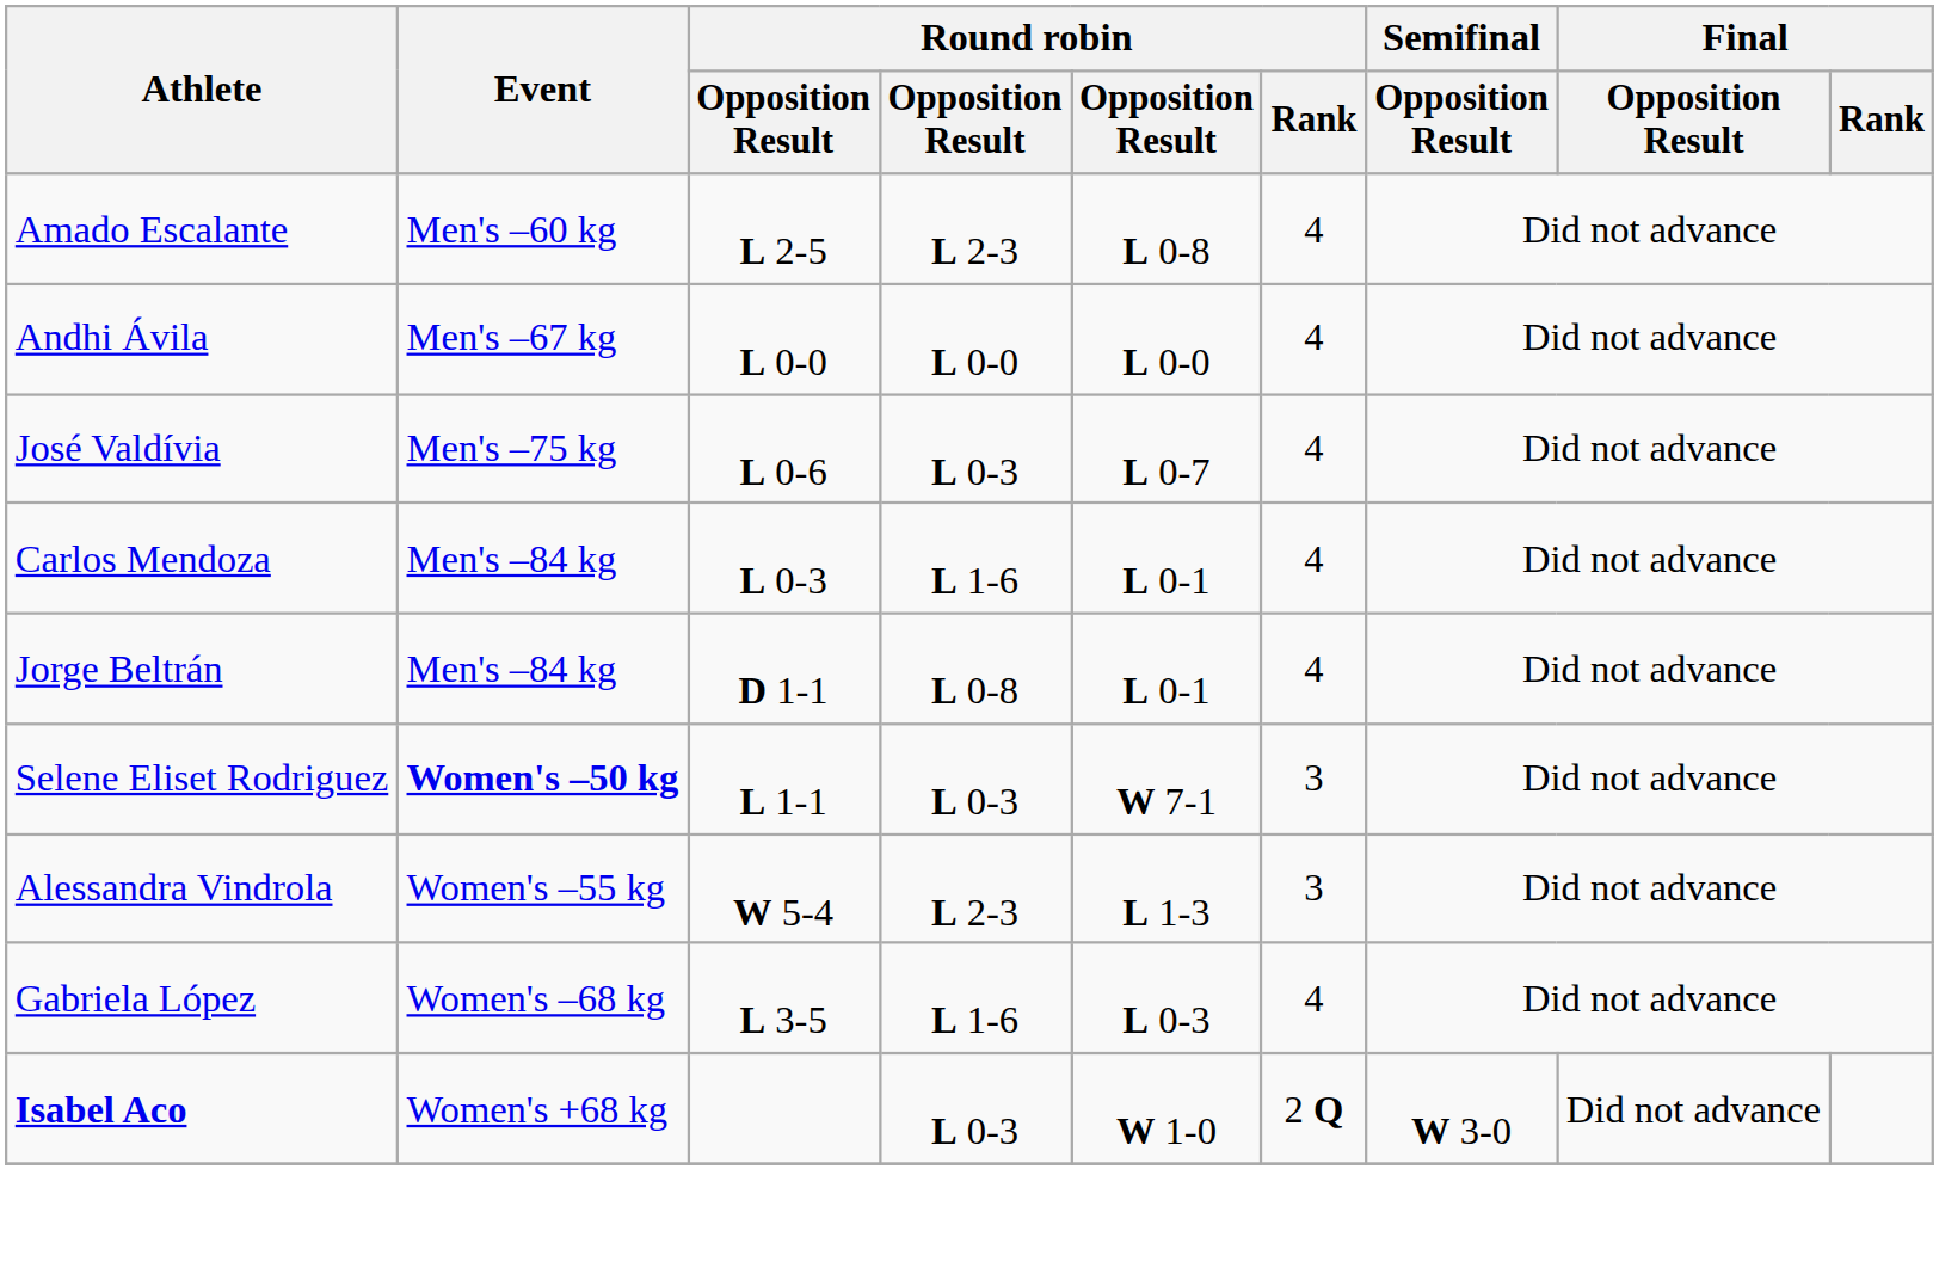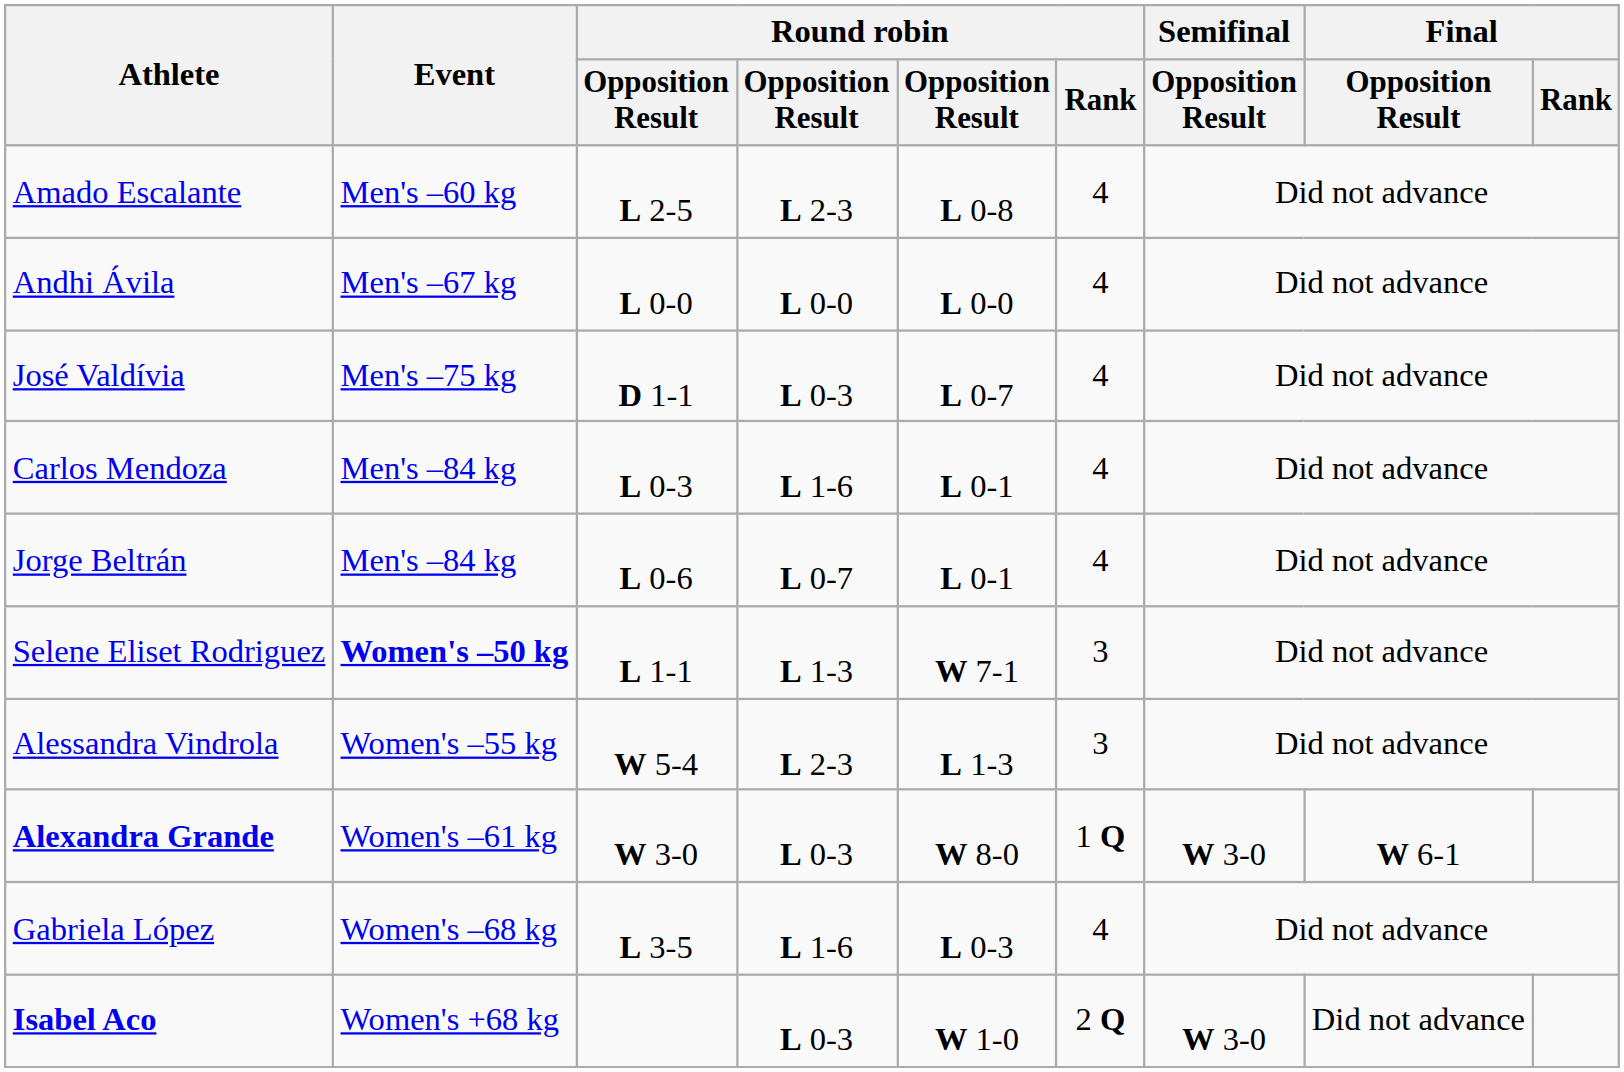 <table class=wikitable style=font-size:90%;text-align:center>
 <tr>
 <th rowspan=2>Athlete</th>
 <th rowspan=2>Event</th>
 <th colspan=4>Round robin</th>
 <th>Semifinal</th>
 <th colspan=2>Final</th>
 </tr>
 <tr style=font-size:95%>
 <th>Opposition<br>Result</th>
 <th>Opposition<br>Result</th>
 <th>Opposition<br>Result</th>
 <th>Rank</th>
 <th>Opposition<br>Result</th>
 <th>Opposition<br>Result</th>
 <th>Rank</th>
 </tr>
 <tr>
 <td align=left><a href='#'>Amado Escalante</a></td>
 <td align=left><a href='#'>Men's –60 kg</a></td>
 <td><br><strong>L</strong> 2-5</td>
 <td><br><strong>L</strong> 2-3</td>
 <td><br><strong>L</strong> 0-8</td>
 <td>4</td>
 <td colspan=3>Did not advance</td>
 </tr>
 <tr>
 <td align=left><a href='#'>Andhi Ávila</a></td>
 <td align=left><a href='#'>Men's –67 kg</a></td>
 <td><br><strong>L</strong> 0-0</td>
 <td><br><strong>L</strong> 0-0</td>
 <td><br><strong>L</strong> 0-0</td>
 <td>4</td>
 <td colspan=3>Did not advance</td>
 </tr>
 <tr>
 <td align=left><a href='#'>José Valdívia</a></td>
 <td align=left><a href='#'>Men's –75 kg</a></td>
-<td><br><strong>L</strong> 0-6</td>
+<td><br><strong>D</strong> 1-1</td>
 <td><br><strong>L</strong> 0-3</td>
 <td><br><strong>L</strong> 0-7</td>
 <td>4</td>
 <td colspan=3>Did not advance</td>
 </tr>
 <tr>
 <td align=left><a href='#'>Carlos Mendoza</a></td>
 <td align=left><a href='#'>Men's –84 kg</a></td>
 <td><br><strong>L</strong> 0-3</td>
 <td><br><strong>L</strong> 1-6</td>
 <td><br><strong>L</strong> 0-1</td>
 <td>4</td>
 <td colspan=3>Did not advance</td>
 </tr>
 <tr>
 <td align=left><a href='#'>Jorge Beltrán</a></td>
 <td align=left><a href='#'>Men's –84 kg</a></td>
-<td><br><strong>D</strong> 1-1</td>
-<td><br><strong>L</strong> 0-8</td>
+<td><br><strong>L</strong> 0-6</td>
+<td><br><strong>L</strong> 0-7</td>
 <td><br><strong>L</strong> 0-1</td>
 <td>4</td>
 <td colspan=3>Did not advance</td>
 </tr>
 <tr>
 <td align=left><a href='#'>Selene Eliset Rodriguez</a></td>
 <td align=left><strong><a href='#'>Women's –50 kg</a></strong></td>
 <td><br><strong>L</strong> 1-1</td>
-<td><br><strong>L</strong> 0-3</td>
+<td><br><strong>L</strong> 1-3</td>
 <td><br><strong>W</strong> 7-1</td>
 <td>3</td>
 <td colspan=3>Did not advance</td>
 </tr>
 <tr>
 <td align=left><a href='#'>Alessandra Vindrola</a></td>
 <td align=left><a href='#'>Women's –55 kg</a></td>
 <td><br><strong>W</strong> 5-4</td>
 <td><br><strong>L</strong> 2-3</td>
 <td><br><strong>L</strong> 1-3</td>
 <td>3</td>
 <td colspan=3>Did not advance</td>
+</tr>
+<tr>
+<td align=left><strong><a href='#'>Alexandra Grande</a></strong></td>
+<td align=left><a href='#'>Women's –61 kg</a></td>
+<td><br><strong>W</strong> 3-0</td>
+<td><br><strong>L</strong> 0-3</td>
+<td><br><strong>W</strong> 8-0</td>
+<td>1 <strong>Q</strong></td>
+<td><br><strong>W</strong> 3-0</td>
+<td><br><strong>W</strong> 6-1</td>
+<td></td>
 </tr>
 <tr>
 <td align=left><a href='#'>Gabriela López</a></td>
 <td align=left><a href='#'>Women's –68 kg</a></td>
 <td><br><strong>L</strong> 3-5</td>
 <td><br><strong>L</strong> 1-6</td>
 <td><br><strong>L</strong> 0-3</td>
 <td>4</td>
 <td colspan=3>Did not advance</td>
 </tr>
 <tr>
 <td align=left><strong><a href='#'>Isabel Aco</a></strong></td>
 <td align=left><a href='#'>Women's +68 kg</a></td>
 <td></td>
 <td><br><strong>L</strong> 0-3</td>
 <td><br><strong>W</strong> 1-0</td>
 <td>2 <strong>Q</strong></td>
 <td><br><strong>W</strong> 3-0</td>
 <td>Did not advance</td>
 <td></td>
 </tr>
 <tr>
 </tr>
 </table>
